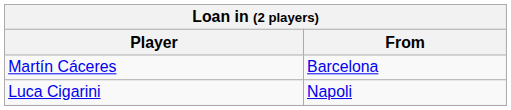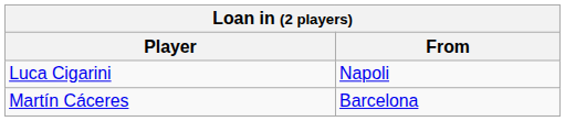 <table class="wikitable collapsible collapsed">
 <tr>
 <th colspan="2" width="500"> <strong>Loan in</strong> <small>(2 players)</small></th>
 </tr>
 <tr>
 <th>Player</th>
 <th>From</th>
 </tr>
 <tr>
+<td> <a href='#'>Luca Cigarini</a></td>
+<td> <a href='#'>Napoli</a></td>
+</tr>
+<tr>
 <td> <a href='#'>Martín Cáceres</a></td>
 <td> <a href='#'>Barcelona</a></td>
 </tr>
 <tr>
-<td> <a href='#'>Luca Cigarini</a></td>
-<td> <a href='#'>Napoli</a></td>
-</tr>
-<tr>
 </tr>
 </table>
